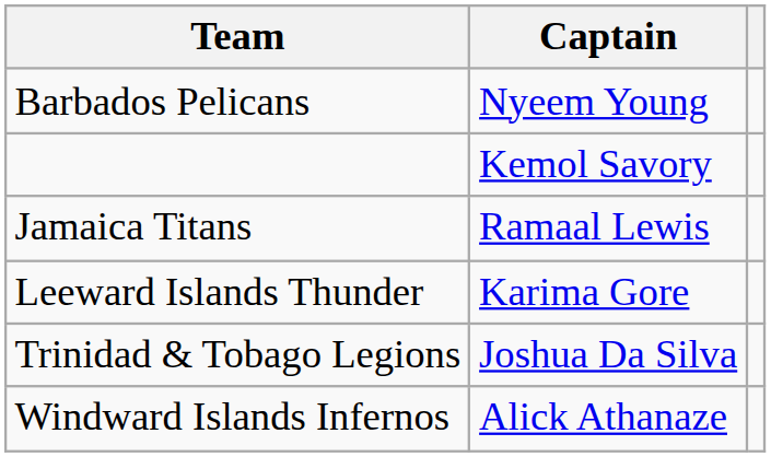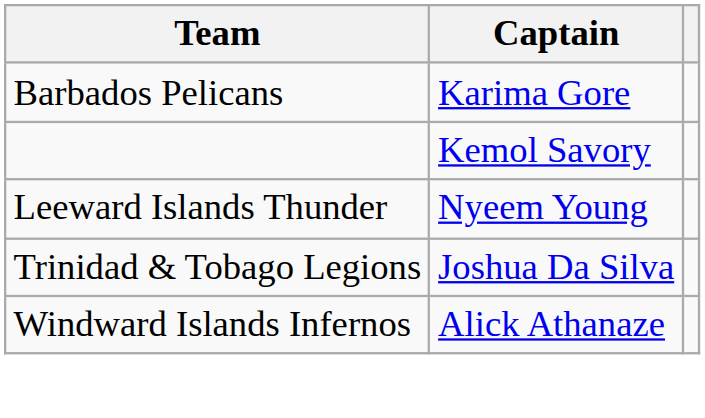 <table class="wikitable" style="text-align:left">
 <tr>
 <th>Team</th>
 <th>Captain</th>
 <th></th>
 </tr>
 <tr>
 <td>Barbados Pelicans</td>
-<td><a href='#'>Nyeem Young</a></td>
+<td><a href='#'>Karima Gore</a></td>
 <td></td>
 </tr>
 <tr>
 <td></td>
 <td><a href='#'>Kemol Savory</a></td>
 <td></td>
 </tr>
 <tr>
-<td>Jamaica Titans</td>
-<td><a href='#'>Ramaal Lewis</a></td>
-<td></td>
-</tr>
-<tr>
 <td>Leeward Islands Thunder</td>
-<td><a href='#'>Karima Gore</a></td>
+<td><a href='#'>Nyeem Young</a></td>
 <td></td>
 </tr>
 <tr>
 <td>Trinidad & Tobago Legions</td>
 <td><a href='#'>Joshua Da Silva</a></td>
 <td></td>
 </tr>
 <tr>
 <td>Windward Islands Infernos</td>
 <td><a href='#'>Alick Athanaze</a></td>
 <td></td>
 </tr>
 </table>
